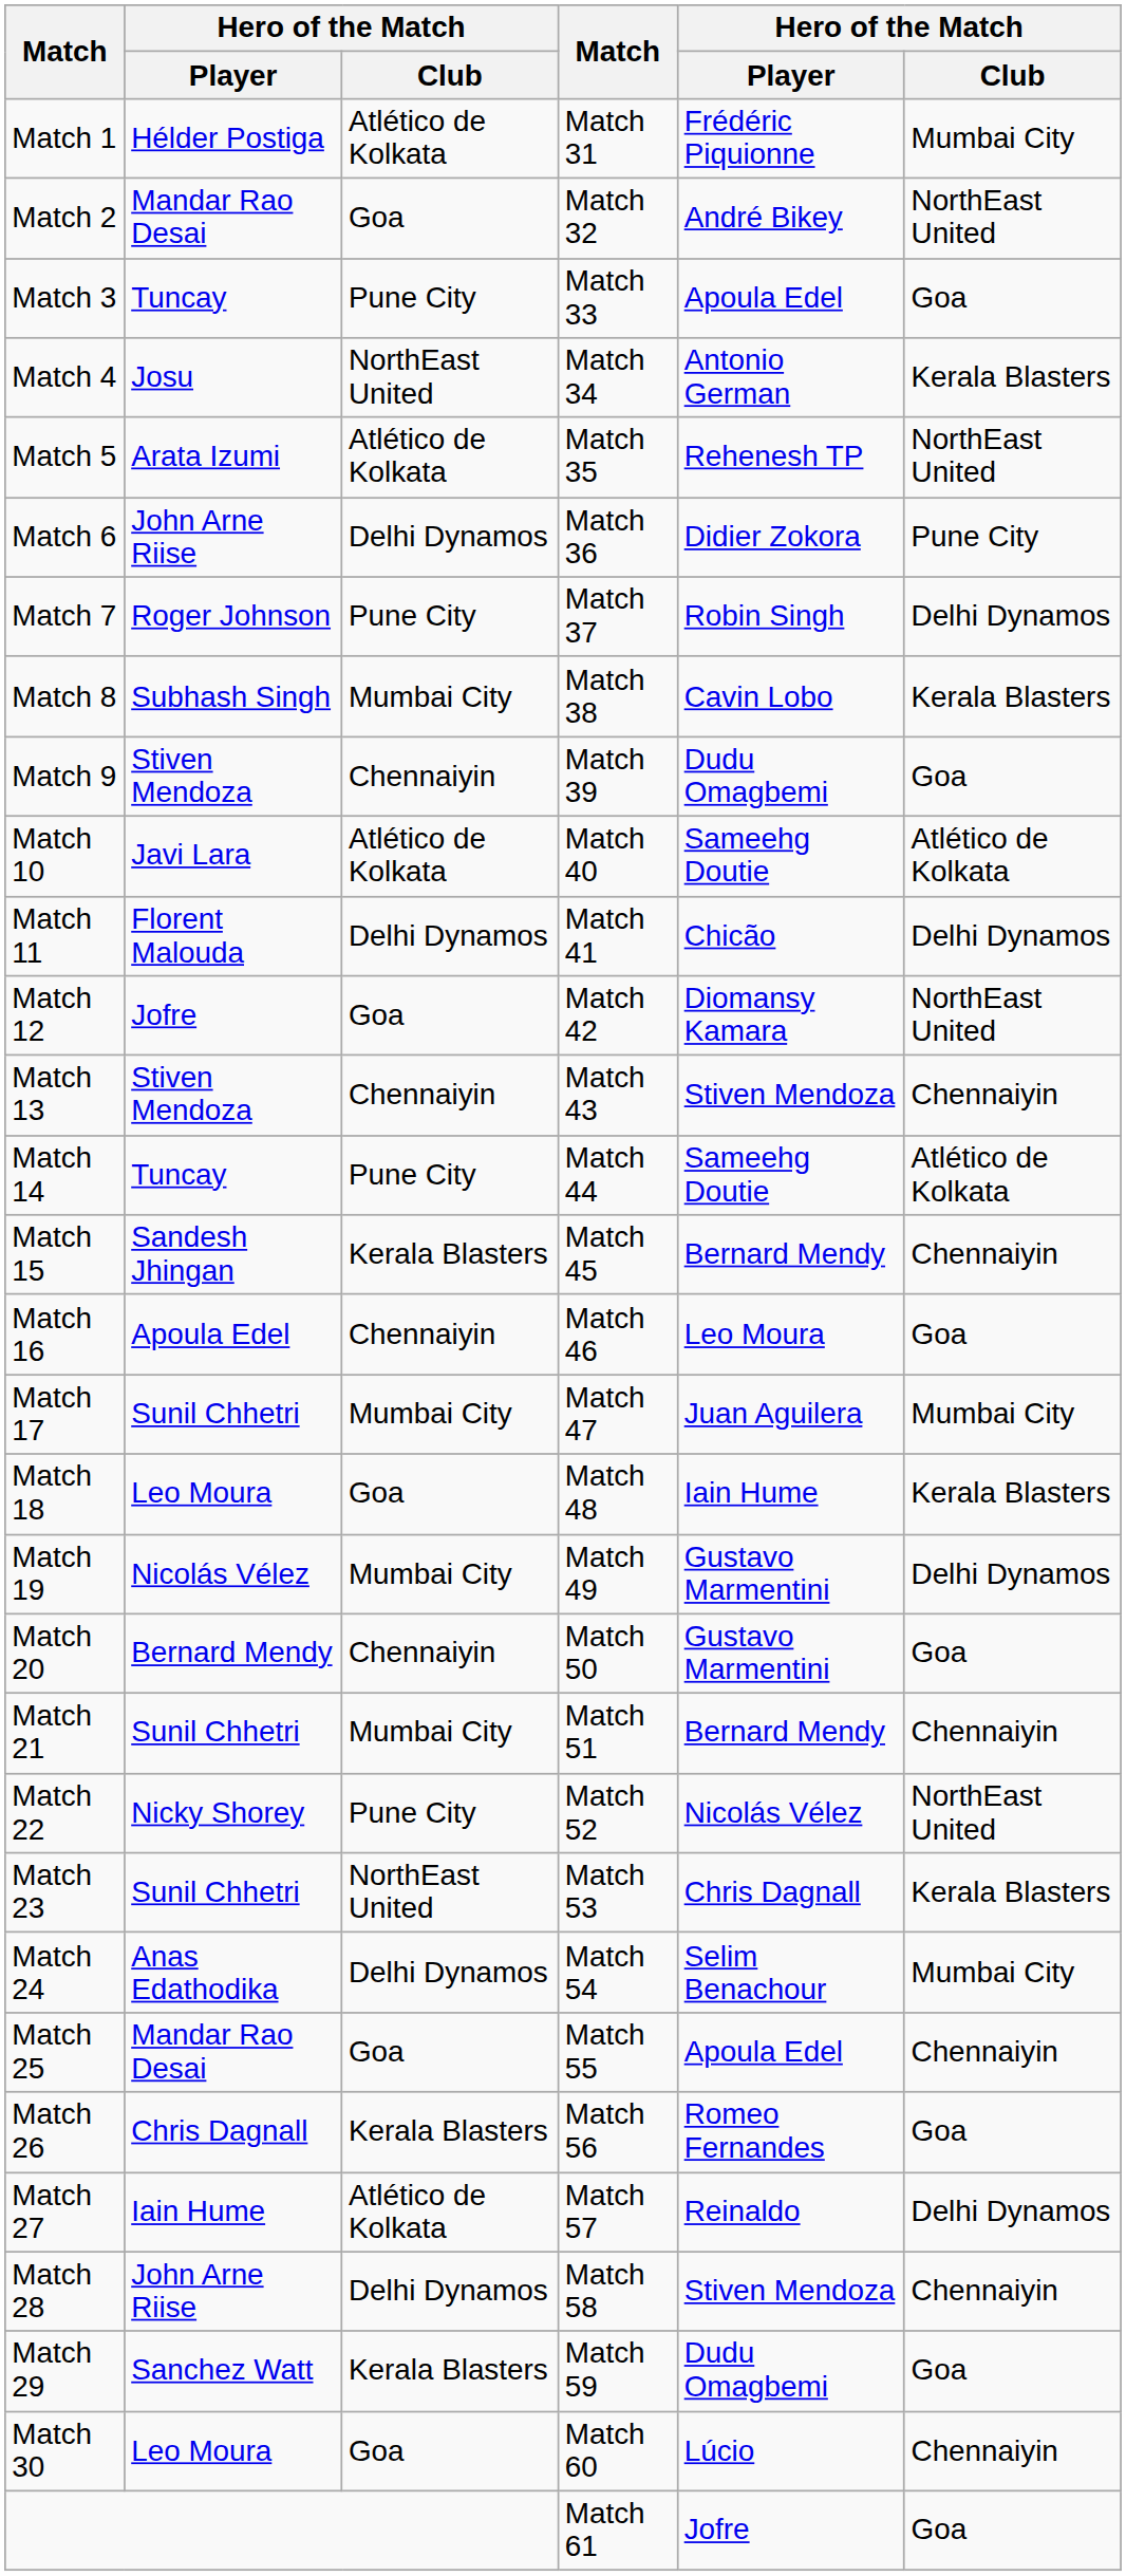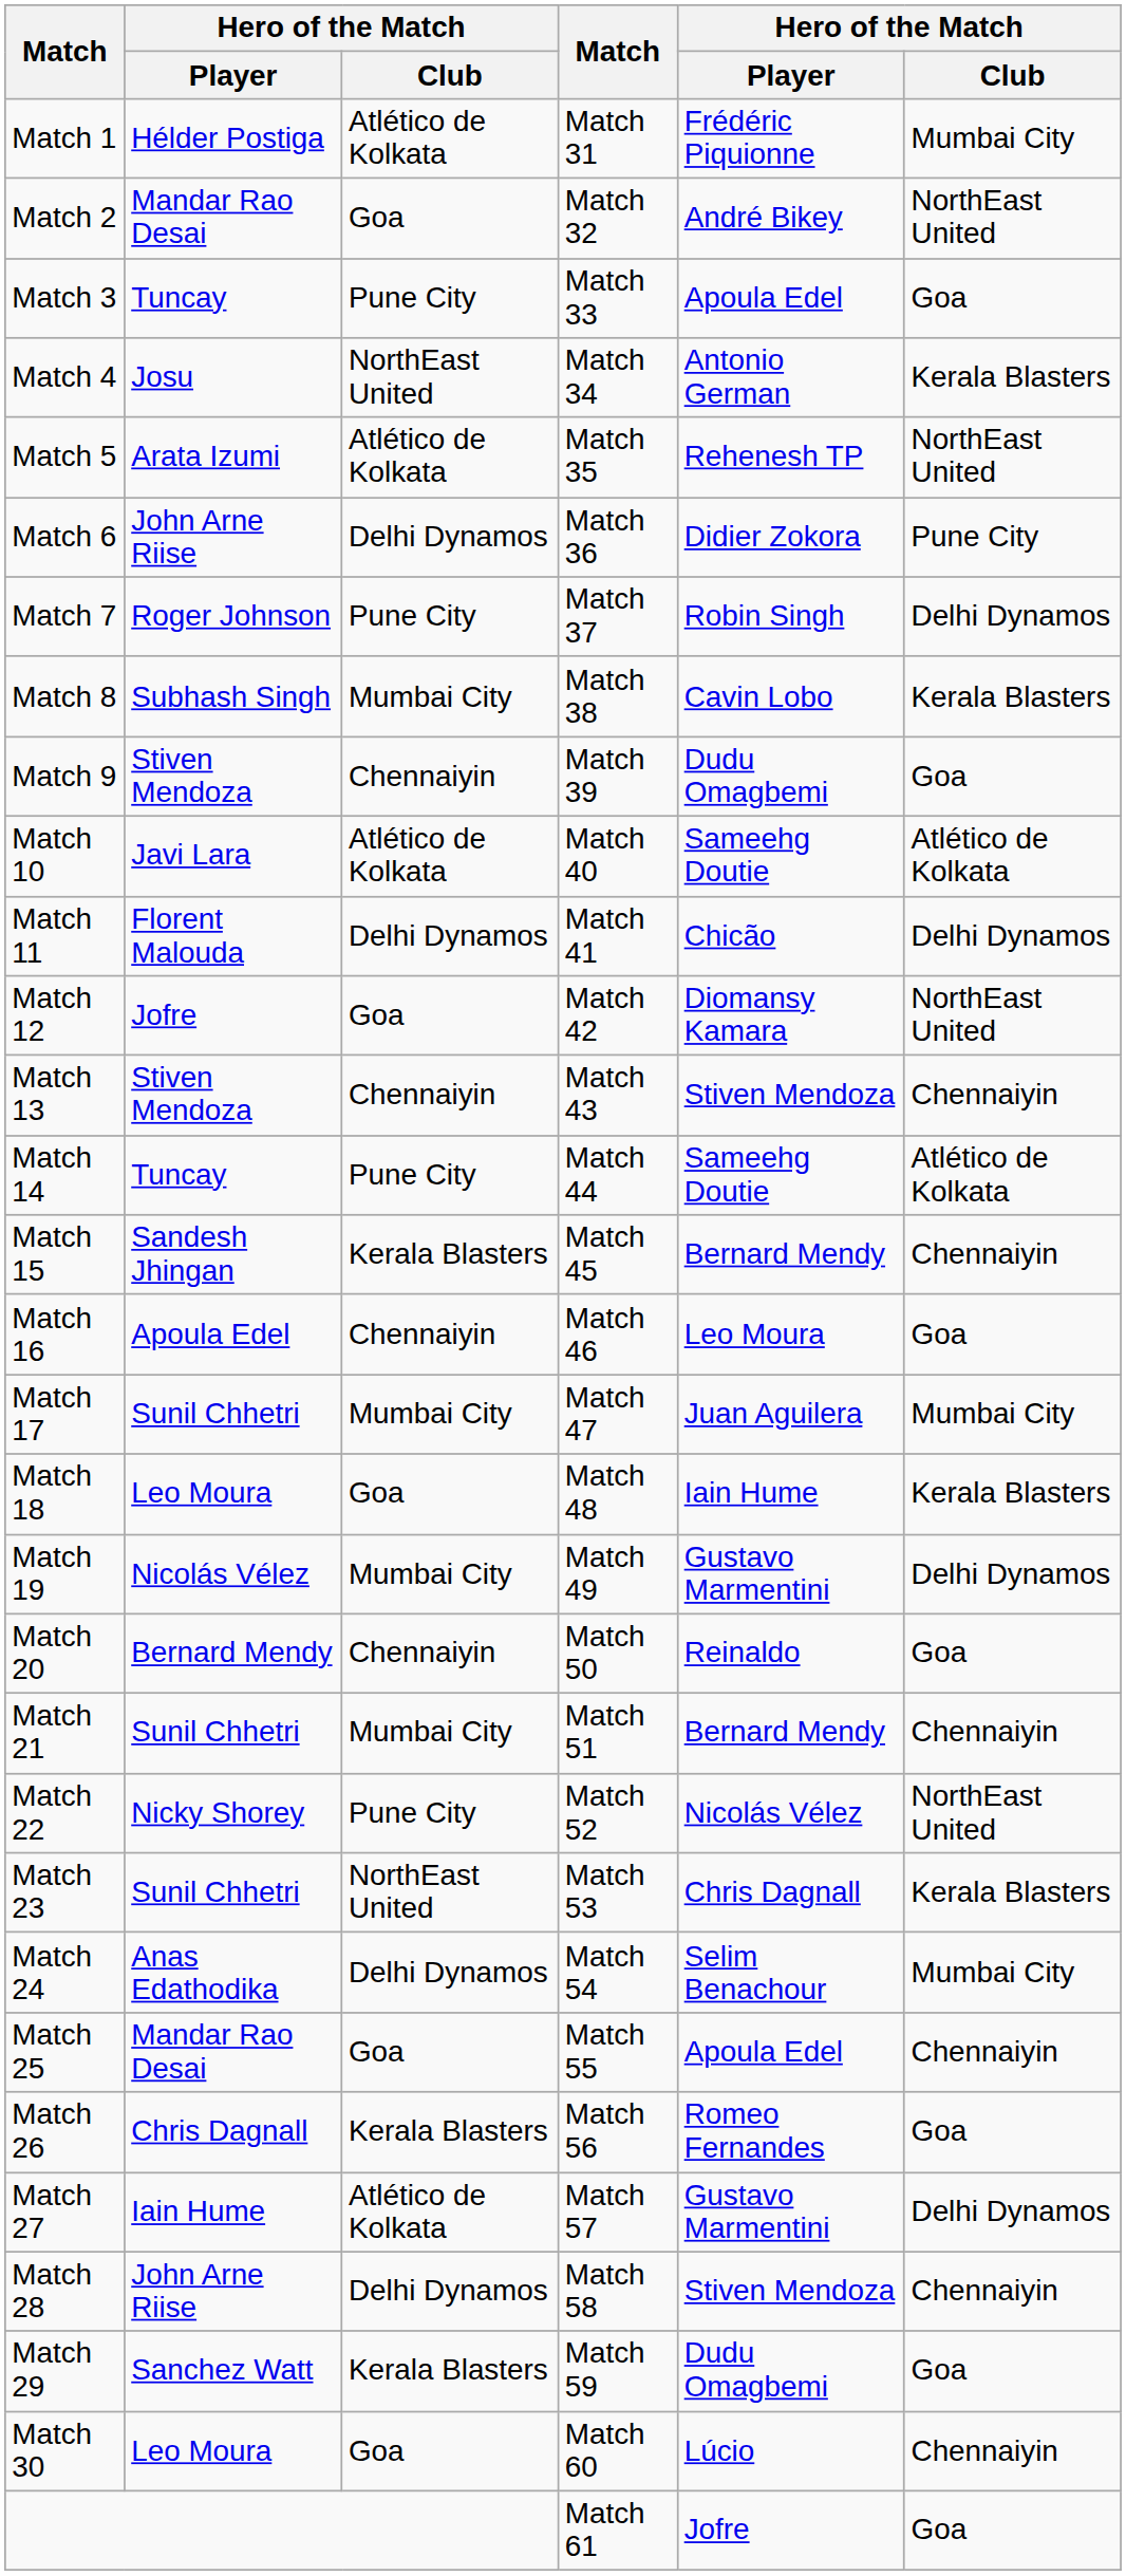 <table class="wikitable">
 <tr>
 <th rowspan="2">Match</th>
 <th colspan="2">Hero of the Match</th>
 <th rowspan="2">Match</th>
 <th colspan="2">Hero of the Match</th>
 </tr>
 <tr>
 <th>Player</th>
 <th>Club</th>
 <th>Player</th>
 <th>Club</th>
 </tr>
 <tr>
 <td>Match 1</td>
 <td> <a href='#'>Hélder Postiga</a></td>
 <td>Atlético de Kolkata</td>
 <td>Match 31</td>
 <td> <a href='#'>Frédéric Piquionne</a></td>
 <td>Mumbai City</td>
 </tr>
 <tr>
 <td>Match 2</td>
 <td> <a href='#'>Mandar Rao Desai</a></td>
 <td>Goa</td>
 <td>Match 32</td>
 <td> <a href='#'>André Bikey</a></td>
 <td>NorthEast United</td>
 </tr>
 <tr>
 <td>Match 3</td>
 <td> <a href='#'>Tuncay</a></td>
 <td>Pune City</td>
 <td>Match 33</td>
 <td> <a href='#'>Apoula Edel</a></td>
 <td>Goa</td>
 </tr>
 <tr>
 <td>Match 4</td>
 <td> <a href='#'>Josu</a></td>
 <td>NorthEast United</td>
 <td>Match 34</td>
 <td> <a href='#'>Antonio German</a></td>
 <td>Kerala Blasters</td>
 </tr>
 <tr>
 <td>Match 5</td>
 <td> <a href='#'>Arata Izumi</a></td>
 <td>Atlético de Kolkata</td>
 <td>Match 35</td>
 <td> <a href='#'>Rehenesh TP</a></td>
 <td>NorthEast United</td>
 </tr>
 <tr>
 <td>Match 6</td>
 <td> <a href='#'>John Arne Riise</a></td>
 <td>Delhi Dynamos</td>
 <td>Match 36</td>
 <td> <a href='#'>Didier Zokora</a></td>
 <td>Pune City</td>
 </tr>
 <tr>
 <td>Match 7</td>
 <td> <a href='#'>Roger Johnson</a></td>
 <td>Pune City</td>
 <td>Match 37</td>
 <td> <a href='#'>Robin Singh</a></td>
 <td>Delhi Dynamos</td>
 </tr>
 <tr>
 <td>Match 8</td>
 <td> <a href='#'>Subhash Singh</a></td>
 <td>Mumbai City</td>
 <td>Match 38</td>
 <td> <a href='#'>Cavin Lobo</a></td>
 <td>Kerala Blasters</td>
 </tr>
 <tr>
 <td>Match 9</td>
 <td> <a href='#'>Stiven Mendoza</a></td>
 <td>Chennaiyin</td>
 <td>Match 39</td>
 <td> <a href='#'>Dudu Omagbemi</a></td>
 <td>Goa</td>
 </tr>
 <tr>
 <td>Match 10</td>
 <td> <a href='#'>Javi Lara</a></td>
 <td>Atlético de Kolkata</td>
 <td>Match 40</td>
 <td> <a href='#'>Sameehg Doutie</a></td>
 <td>Atlético de Kolkata</td>
 </tr>
 <tr>
 <td>Match 11</td>
 <td> <a href='#'>Florent Malouda</a></td>
 <td>Delhi Dynamos</td>
 <td>Match 41</td>
 <td> <a href='#'>Chicão</a></td>
 <td>Delhi Dynamos</td>
 </tr>
 <tr>
 <td>Match 12</td>
 <td> <a href='#'>Jofre</a></td>
 <td>Goa</td>
 <td>Match 42</td>
 <td> <a href='#'>Diomansy Kamara</a></td>
 <td>NorthEast United</td>
 </tr>
 <tr>
 <td>Match 13</td>
 <td> <a href='#'>Stiven Mendoza</a></td>
 <td>Chennaiyin</td>
 <td>Match 43</td>
 <td> <a href='#'>Stiven Mendoza</a></td>
 <td>Chennaiyin</td>
 </tr>
 <tr>
 <td>Match 14</td>
 <td> <a href='#'>Tuncay</a></td>
 <td>Pune City</td>
 <td>Match 44</td>
 <td> <a href='#'>Sameehg Doutie</a></td>
 <td>Atlético de Kolkata</td>
 </tr>
 <tr>
 <td>Match 15</td>
 <td> <a href='#'>Sandesh Jhingan</a></td>
 <td>Kerala Blasters</td>
 <td>Match 45</td>
 <td> <a href='#'>Bernard Mendy</a></td>
 <td>Chennaiyin</td>
 </tr>
 <tr>
 <td>Match 16</td>
 <td> <a href='#'>Apoula Edel</a></td>
 <td>Chennaiyin</td>
 <td>Match 46</td>
 <td> <a href='#'>Leo Moura</a></td>
 <td>Goa</td>
 </tr>
 <tr>
 <td>Match 17</td>
 <td> <a href='#'>Sunil Chhetri</a></td>
 <td>Mumbai City</td>
 <td>Match 47</td>
 <td> <a href='#'>Juan Aguilera</a></td>
 <td>Mumbai City</td>
 </tr>
 <tr>
 <td>Match 18</td>
 <td> <a href='#'>Leo Moura</a></td>
 <td>Goa</td>
 <td>Match 48</td>
 <td> <a href='#'>Iain Hume</a></td>
 <td>Kerala Blasters</td>
 </tr>
 <tr>
 <td>Match 19</td>
 <td> <a href='#'>Nicolás Vélez</a></td>
 <td>Mumbai City</td>
 <td>Match 49</td>
 <td> <a href='#'>Gustavo Marmentini</a></td>
 <td>Delhi Dynamos</td>
 </tr>
 <tr>
 <td>Match 20</td>
 <td> <a href='#'>Bernard Mendy</a></td>
 <td>Chennaiyin</td>
 <td>Match 50</td>
-<td> <a href='#'>Gustavo Marmentini</a></td>
+<td> <a href='#'>Reinaldo</a></td>
 <td>Goa</td>
 </tr>
 <tr>
 <td>Match 21</td>
 <td> <a href='#'>Sunil Chhetri</a></td>
 <td>Mumbai City</td>
 <td>Match 51</td>
 <td> <a href='#'>Bernard Mendy</a></td>
 <td>Chennaiyin</td>
 </tr>
 <tr>
 <td>Match 22</td>
 <td> <a href='#'>Nicky Shorey</a></td>
 <td>Pune City</td>
 <td>Match 52</td>
 <td> <a href='#'>Nicolás Vélez</a></td>
 <td>NorthEast United</td>
 </tr>
 <tr>
 <td>Match 23</td>
 <td> <a href='#'>Sunil Chhetri</a></td>
 <td>NorthEast United</td>
 <td>Match 53</td>
 <td> <a href='#'>Chris Dagnall</a></td>
 <td>Kerala Blasters</td>
 </tr>
 <tr>
 <td>Match 24</td>
 <td> <a href='#'>Anas Edathodika</a></td>
 <td>Delhi Dynamos</td>
 <td>Match 54</td>
 <td> <a href='#'>Selim Benachour</a></td>
 <td>Mumbai City</td>
 </tr>
 <tr>
 <td>Match 25</td>
 <td> <a href='#'>Mandar Rao Desai</a></td>
 <td>Goa</td>
 <td>Match 55</td>
 <td> <a href='#'>Apoula Edel</a></td>
 <td>Chennaiyin</td>
 </tr>
 <tr>
 <td>Match 26</td>
 <td> <a href='#'>Chris Dagnall</a></td>
 <td>Kerala Blasters</td>
 <td>Match 56</td>
 <td> <a href='#'>Romeo Fernandes</a></td>
 <td>Goa</td>
 </tr>
 <tr>
 <td>Match 27</td>
 <td> <a href='#'>Iain Hume</a></td>
 <td>Atlético de Kolkata</td>
 <td>Match 57</td>
-<td> <a href='#'>Reinaldo</a></td>
+<td> <a href='#'>Gustavo Marmentini</a></td>
 <td>Delhi Dynamos</td>
 </tr>
 <tr>
 <td>Match 28</td>
 <td> <a href='#'>John Arne Riise</a></td>
 <td>Delhi Dynamos</td>
 <td>Match 58</td>
 <td> <a href='#'>Stiven Mendoza</a></td>
 <td>Chennaiyin</td>
 </tr>
 <tr>
 <td>Match 29</td>
 <td> <a href='#'>Sanchez Watt</a></td>
 <td>Kerala Blasters</td>
 <td>Match 59</td>
 <td> <a href='#'>Dudu Omagbemi</a></td>
 <td>Goa</td>
 </tr>
 <tr>
 <td>Match 30</td>
 <td> <a href='#'>Leo Moura</a></td>
 <td>Goa</td>
 <td>Match 60</td>
 <td> <a href='#'>Lúcio</a></td>
 <td>Chennaiyin</td>
 </tr>
 <tr>
 <td colspan=3></td>
 <td>Match 61</td>
 <td> <a href='#'>Jofre</a></td>
 <td>Goa</td>
 </tr>
 </table>
